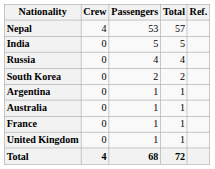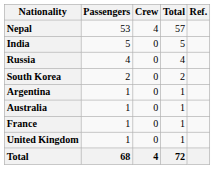 <table class="wikitable sortable">
 <tr>
 <th scope="col">Nationality</th>
+<th scope="col">Passengers</th>
 <th scope="col">Crew</th>
-<th scope="col">Passengers</th>
 <th scope="col">Total</th>
 <th>Ref.</th>
 </tr>
 <tr>
 <th scope="row" style="text-align:left;">Nepal</th>
+<td style="text-align:right;">53</td>
 <td style="text-align:right;">4</td>
-<td style="text-align:right;">53</td>
 <td style="text-align:right;">57</td>
 <td></td>
 </tr>
 <tr>
 <th scope="row" style="text-align:left;">India</th>
+<td style="text-align:right;">5</td>
 <td style="text-align:right;">0</td>
-<td style="text-align:right;">5</td>
 <td style="text-align:right;">5</td>
 <td></td>
 </tr>
 <tr>
 <th scope="row" style="text-align:left;">Russia</th>
+<td style="text-align:right;">4</td>
 <td style="text-align:right;">0</td>
-<td style="text-align:right;">4</td>
 <td style="text-align:right;">4</td>
 <td></td>
 </tr>
 <tr>
 <th scope="row" style="text-align:left;">South Korea</th>
+<td style="text-align:right;">2</td>
 <td style="text-align:right;">0</td>
-<td style="text-align:right;">2</td>
 <td style="text-align:right;">2</td>
 <td></td>
 </tr>
 <tr>
 <th scope="row" style="text-align:left;">Argentina</th>
+<td style="text-align:right;">1</td>
 <td style="text-align:right;">0</td>
-<td style="text-align:right;">1</td>
 <td style="text-align:right;">1</td>
 <td></td>
 </tr>
 <tr>
 <th scope="row" style="text-align:left;">Australia</th>
+<td style="text-align:right;">1</td>
 <td style="text-align:right;">0</td>
-<td style="text-align:right;">1</td>
 <td style="text-align:right;">1</td>
 <td></td>
 </tr>
 <tr>
 <th scope="row" style="text-align:left;">France</th>
+<td style="text-align:right;">1</td>
 <td style="text-align:right;">0</td>
-<td style="text-align:right;">1</td>
 <td style="text-align:right;">1</td>
 <td></td>
 </tr>
 <tr>
 <th scope="row" style="text-align:left;">United Kingdom</th>
+<td style="text-align:right;">1</td>
 <td style="text-align:right;">0</td>
-<td style="text-align:right;">1</td>
 <td style="text-align:right;">1</td>
 <td></td>
 </tr>
 <tr>
 <th style="text-align:left;">Total</th>
+<th style="text-align:right;">68</th>
 <th style="text-align:right;">4</th>
-<th style="text-align:right;">68</th>
 <th style="text-align:right;">72</th>
 <th></th>
 </tr>
 </table>
